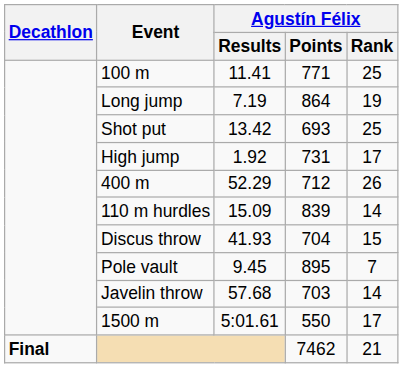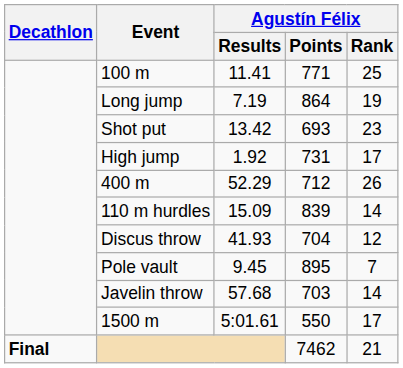 <table class="wikitable" border="1" style="font-size:90%">
 <tr>
 <th rowspan=2><a href='#'>Decathlon</a></th>
 <th rowspan=2>Event</th>
 <th colspan=3><a href='#'>Agustín Félix</a></th>
 </tr>
 <tr>
 <th>Results</th>
 <th>Points</th>
 <th>Rank</th>
 </tr>
 <tr>
 <td rowspan=10></td>
 <td>100 m</td>
 <td align=center>11.41</td>
 <td align=center>771</td>
 <td align=center>25</td>
 </tr>
 <tr>
 <td>Long jump</td>
 <td align=center>7.19</td>
 <td align=center>864</td>
 <td align=center>19</td>
 </tr>
 <tr>
 <td>Shot put</td>
 <td align=center>13.42</td>
 <td align=center>693</td>
-<td align=center>25</td>
+<td align=center>23</td>
 </tr>
 <tr>
 <td>High jump</td>
 <td align=center>1.92</td>
 <td align=center>731</td>
 <td align=center>17</td>
 </tr>
 <tr>
 <td>400 m</td>
 <td align=center>52.29 <strong></strong></td>
 <td align=center>712</td>
 <td align=center>26</td>
 </tr>
 <tr>
 <td>110 m hurdles</td>
 <td align=center>15.09 <strong></strong></td>
 <td align=center>839</td>
 <td align=center>14</td>
 </tr>
 <tr>
 <td>Discus throw</td>
 <td align=center>41.93 <strong></strong></td>
 <td align=center>704</td>
-<td align=center>15</td>
+<td align=center>12</td>
 </tr>
 <tr>
 <td>Pole vault</td>
 <td align=center>9.45 <strong></strong></td>
 <td align=center>895</td>
 <td align=center>7</td>
 </tr>
 <tr>
 <td>Javelin throw</td>
 <td align=center>57.68 <strong></strong></td>
 <td align=center>703</td>
 <td align=center>14</td>
 </tr>
 <tr>
 <td>1500 m</td>
 <td align=center>5:01.61</td>
 <td align=center>550</td>
 <td align=center>17</td>
 </tr>
 <tr>
 <td><strong>Final</strong></td>
 <td colspan=2 bgcolor=wheat></td>
 <td align=center>7462 <strong></strong></td>
 <td align=center>21</td>
 </tr>
 </table>
